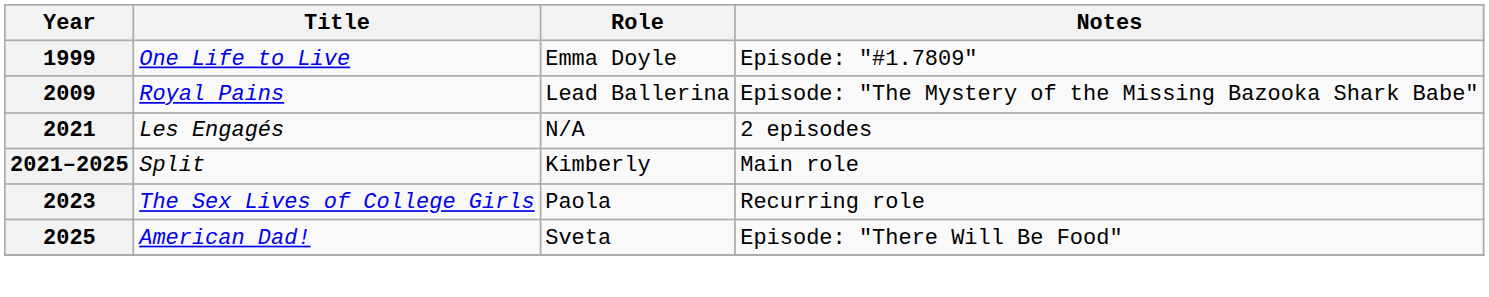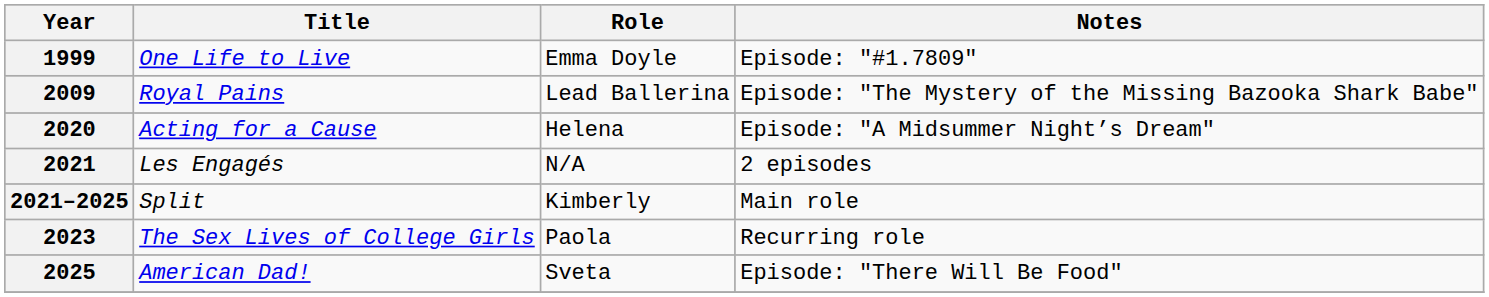 <table class="wikitable plainrowheaders sortable">
 <tr>
 <th scope="col">Year</th>
 <th scope="col">Title</th>
 <th scope="col">Role</th>
 <th scope="col" class="unsortable">Notes</th>
 </tr>
 <tr>
 <th scope="row">1999</th>
 <td><em><a href='#'>One Life to Live</a></em></td>
 <td>Emma Doyle</td>
 <td>Episode: "#1.7809"</td>
 </tr>
 <tr>
 <th scope="row">2009</th>
 <td><em><a href='#'>Royal Pains</a></em></td>
 <td>Lead Ballerina</td>
 <td>Episode: "The Mystery of the Missing Bazooka Shark Babe"</td>
+</tr>
+<tr>
+<th scope="row">2020</th>
+<td><em><a href='#'>Acting for a Cause</a></em></td>
+<td>Helena</td>
+<td>Episode: "A Midsummer Night’s Dream"</td>
 </tr>
 <tr>
 <th scope="row">2021</th>
 <td><em>Les Engagés</em></td>
 <td>N/A</td>
 <td>2 episodes</td>
 </tr>
 <tr>
 <th scope="row">2021–2025</th>
 <td><em>Split</em></td>
 <td>Kimberly</td>
 <td>Main role</td>
 </tr>
 <tr>
 <th scope="row">2023</th>
 <td><em><a href='#'>The Sex Lives of College Girls</a></em></td>
 <td>Paola</td>
 <td>Recurring role</td>
 </tr>
 <tr>
 <th scope="row">2025</th>
 <td><em><a href='#'>American Dad!</a></em></td>
 <td>Sveta</td>
 <td>Episode: "There Will Be Food"</td>
 </tr>
 <tr>
 </tr>
 </table>
